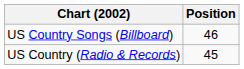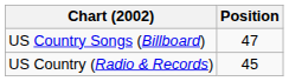 <table class="wikitable sortable">
 <tr>
 <th scope="col">Chart (2002)</th>
 <th scope="col">Position</th>
 </tr>
 <tr>
 <td>US <a href='#'>Country Songs</a> (<em><a href='#'>Billboard</a></em>)</td>
-<td align="center">46</td>
+<td align="center">47</td>
 </tr>
 <tr>
 <td>US Country (<em><a href='#'>Radio & Records</a></em>)</td>
 <td align="center">45</td>
 </tr>
 </table>
